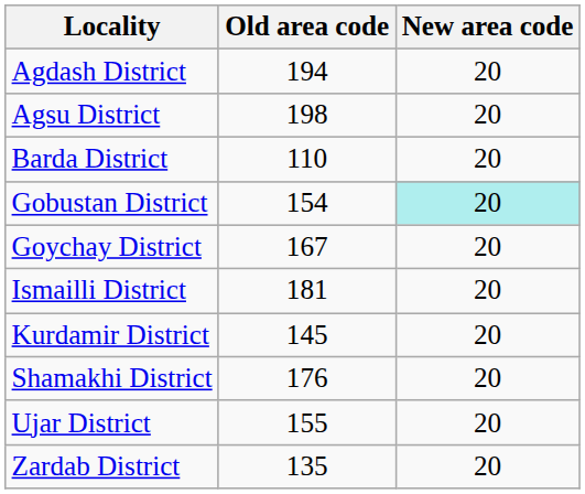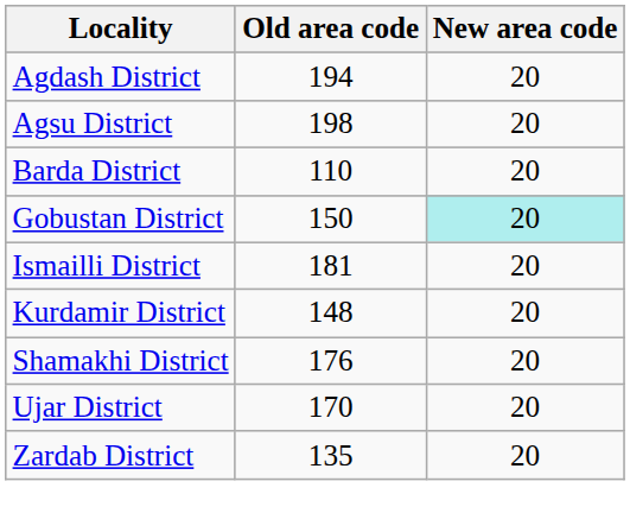 <table class="wikitable">
 <tr>
 <th>Locality</th>
 <th>Old area code</th>
 <th>New area code</th>
 </tr>
 <tr>
 <td><a href='#'>Agdash District</a></td>
 <td align="center">194</td>
 <td align="center">20</td>
 </tr>
 <tr>
 <td><a href='#'>Agsu District</a></td>
 <td align="center">198</td>
 <td align="center">20</td>
 </tr>
 <tr>
 <td><a href='#'>Barda District</a></td>
 <td align="center">110</td>
 <td align="center">20</td>
 </tr>
 <tr>
 <td><a href='#'>Gobustan District</a></td>
-<td align="center">154</td>
+<td align="center">150</td>
 <td align="center" style="background: paleturquoise;">20</td>
-</tr>
-<tr>
-<td><a href='#'>Goychay District</a></td>
-<td align="center">167</td>
-<td align="center">20</td>
 </tr>
 <tr>
 <td><a href='#'>Ismailli District</a></td>
 <td align="center">181</td>
 <td align="center">20</td>
 </tr>
 <tr>
 <td><a href='#'>Kurdamir District</a></td>
-<td align="center">145</td>
+<td align="center">148</td>
 <td align="center">20</td>
 </tr>
 <tr>
 <td><a href='#'>Shamakhi District</a></td>
 <td align="center">176</td>
 <td align="center">20</td>
 </tr>
 <tr>
 <td><a href='#'>Ujar District</a></td>
-<td align="center">155</td>
+<td align="center">170</td>
 <td align="center">20</td>
 </tr>
 <tr>
 <td><a href='#'>Zardab District</a></td>
 <td align="center">135</td>
 <td align="center">20</td>
 </tr>
 </table>
